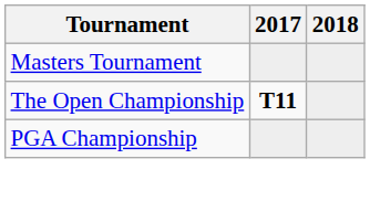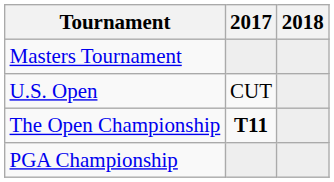 <table class="wikitable" style="font-size:95%;text-align:center;">
 <tr>
 <th>Tournament</th>
 <th>2017</th>
 <th>2018</th>
 </tr>
 <tr>
 <td align=left><a href='#'>Masters Tournament</a></td>
 <td style="background:#eeeeee;"></td>
+<td style="background:#eeeeee;"></td>
+</tr>
+<tr>
+<td align=left><a href='#'>U.S. Open</a></td>
+<td>CUT</td>
 <td style="background:#eeeeee;"></td>
 </tr>
 <tr>
 <td align=left><a href='#'>The Open Championship</a></td>
 <td><strong>T11</strong></td>
 <td style="background:#eeeeee;"></td>
 </tr>
 <tr>
 <td align=left><a href='#'>PGA Championship</a></td>
 <td style="background:#eeeeee;"></td>
 <td style="background:#eeeeee;"></td>
 </tr>
 </table>
